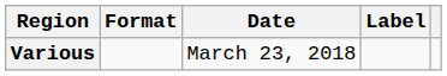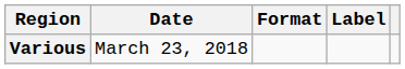 <table class="wikitable plainrowheaders">
 <tr>
 <th>Region</th>
+<th>Date</th>
 <th>Format</th>
-<th>Date</th>
 <th>Label</th>
 <th></th>
 </tr>
 <tr>
 <th scope="row">Various</th>
+<td>March 23, 2018</td>
 <td></td>
-<td>March 23, 2018</td>
 <td></td>
 <td></td>
 </tr>
 </table>
